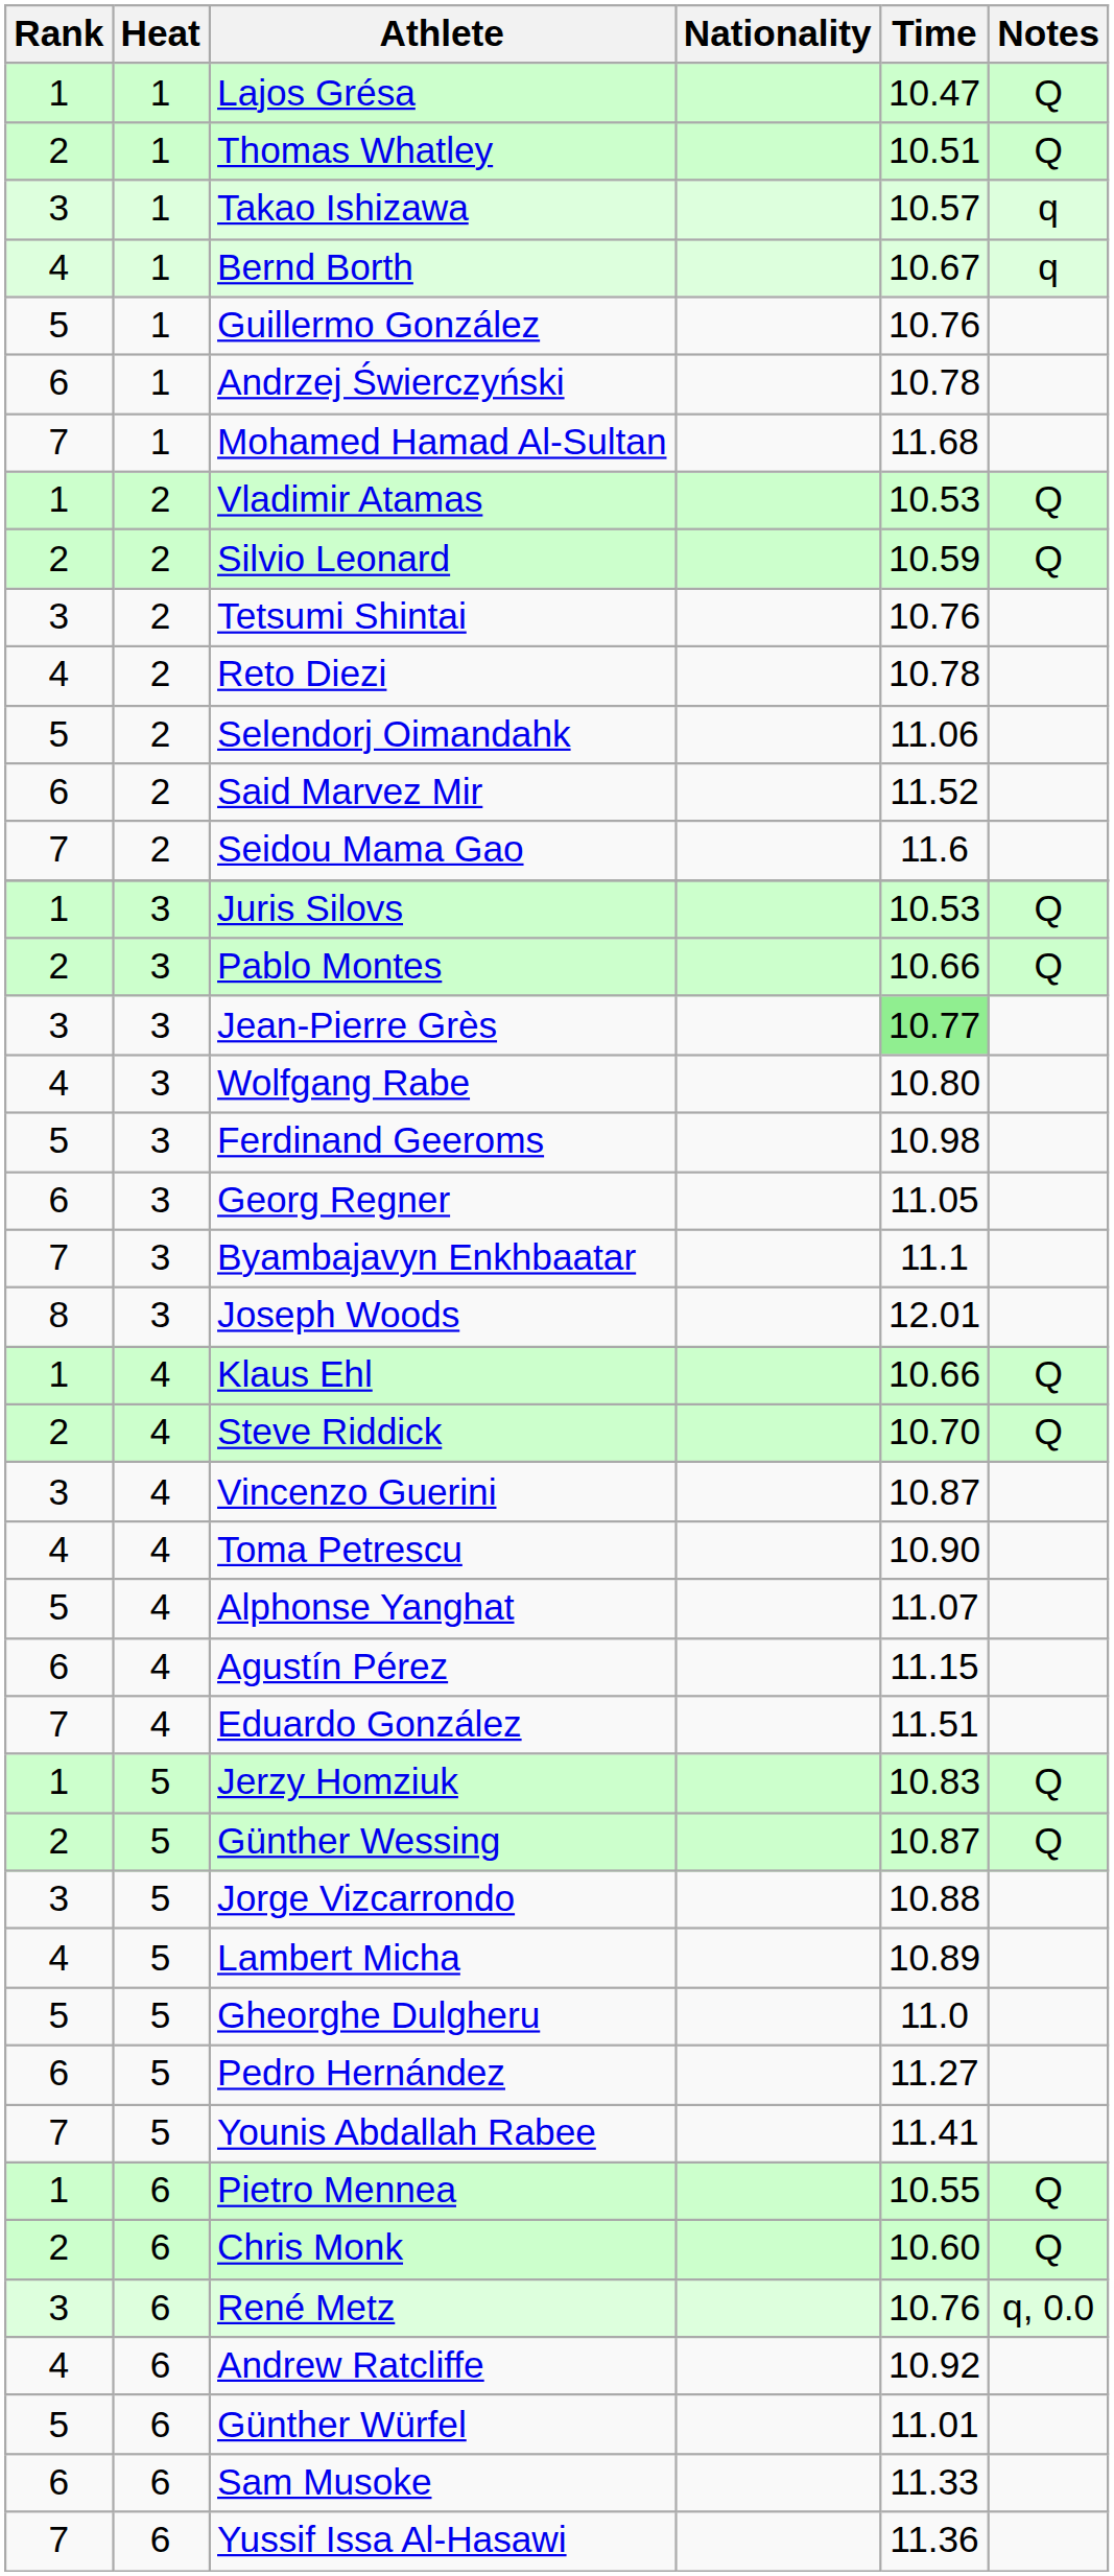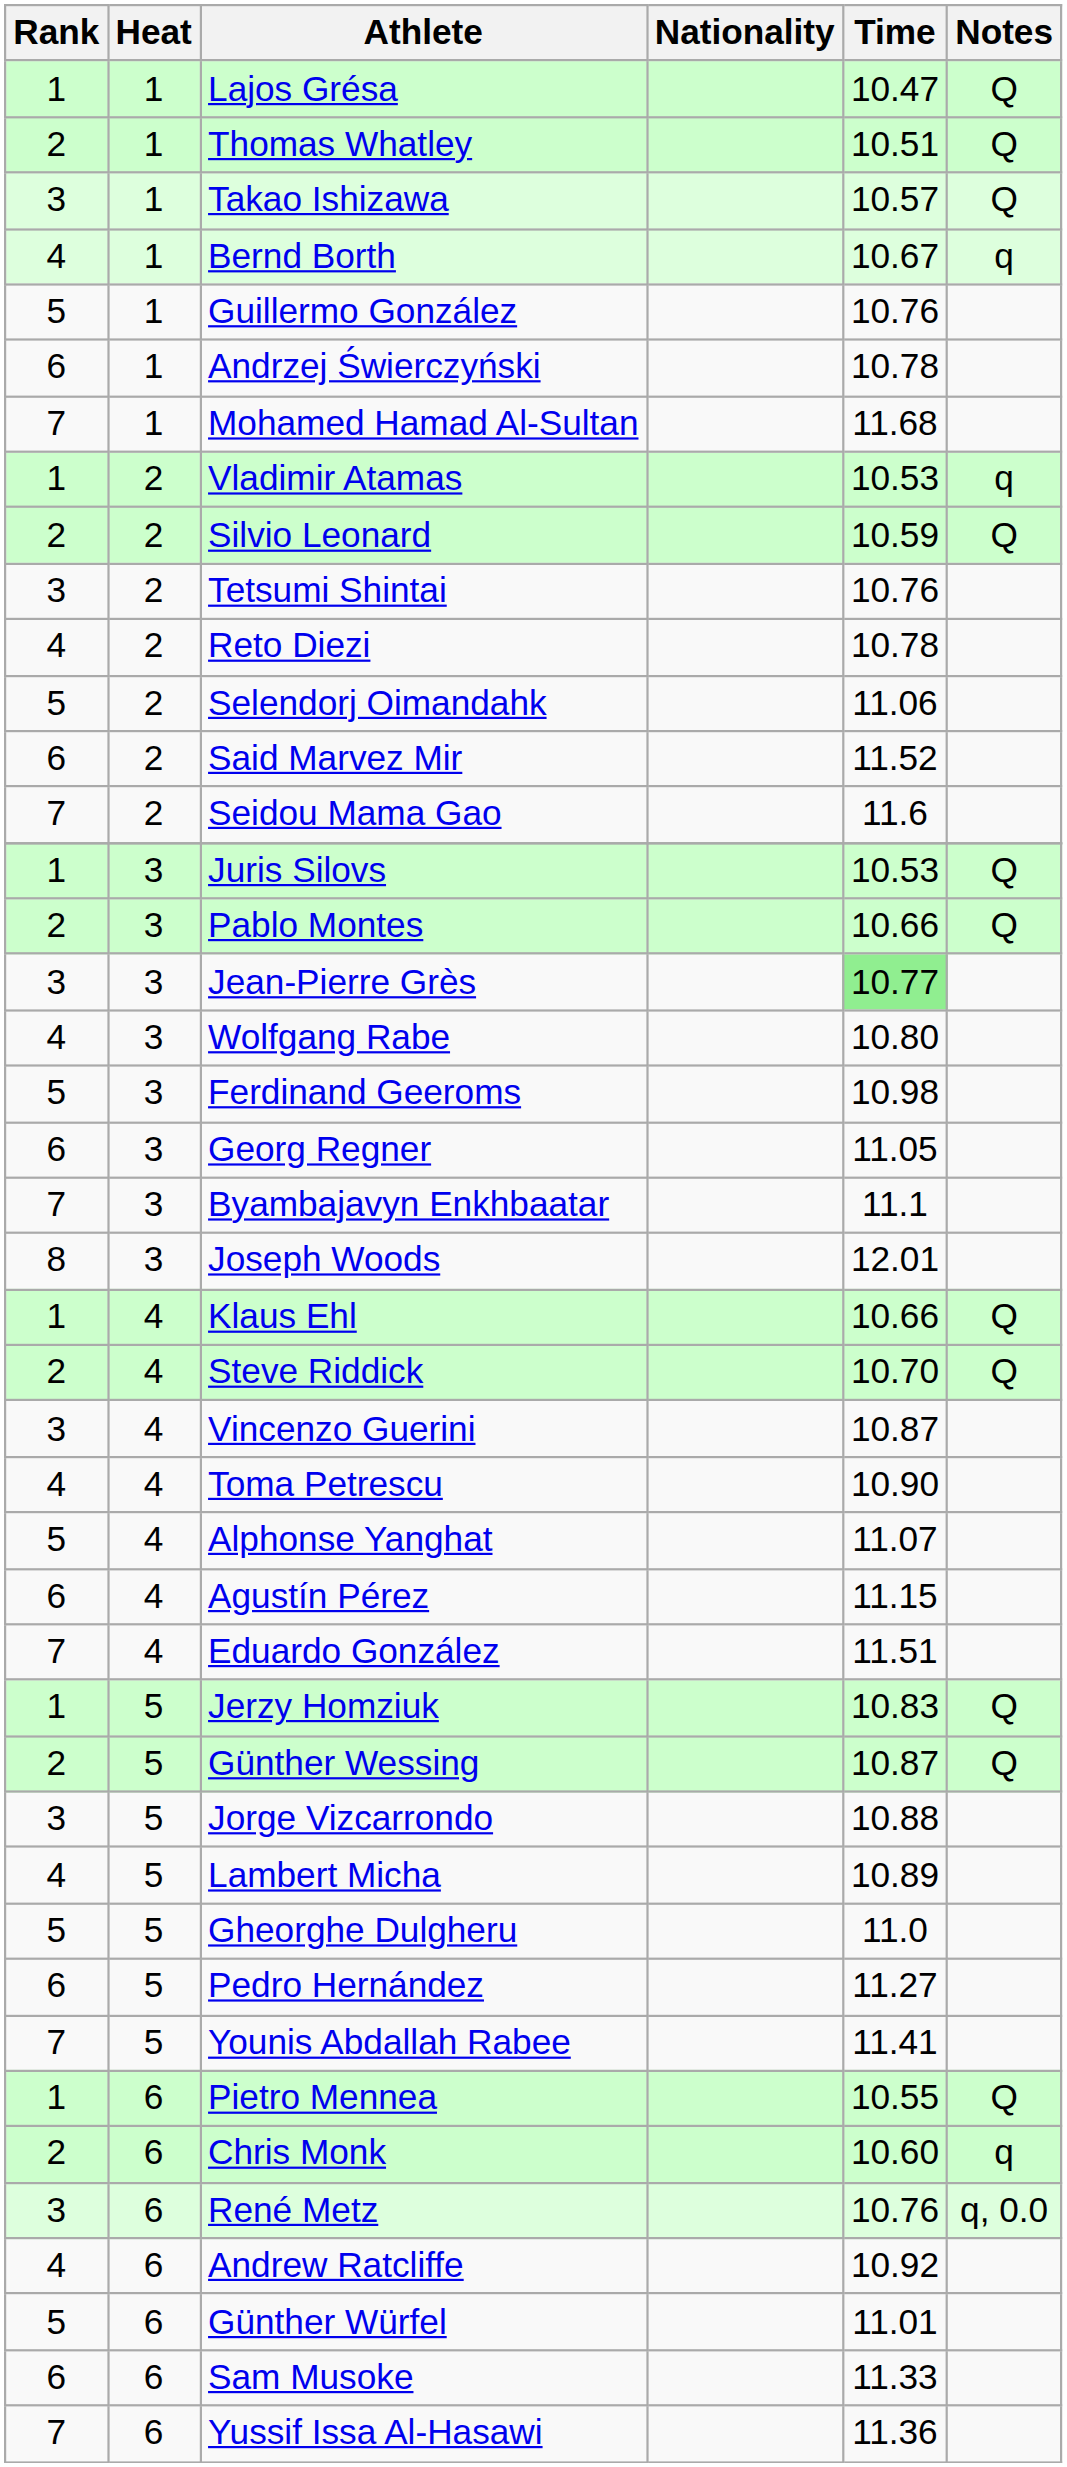 <table class="wikitable sortable" style="text-align:center">
 <tr>
 <th>Rank</th>
 <th>Heat</th>
 <th>Athlete</th>
 <th>Nationality</th>
 <th>Time</th>
 <th>Notes</th>
 </tr>
 <tr bgcolor=ccffcc>
 <td>1</td>
 <td>1</td>
 <td align=left><a href='#'>Lajos Grésa</a></td>
 <td align=left></td>
 <td>10.47</td>
 <td>Q</td>
 </tr>
 <tr bgcolor=ccffcc>
 <td>2</td>
 <td>1</td>
 <td align=left><a href='#'>Thomas Whatley</a></td>
 <td align=left></td>
 <td>10.51</td>
 <td>Q</td>
 </tr>
 <tr bgcolor=ddffdd>
 <td>3</td>
 <td>1</td>
 <td align=left><a href='#'>Takao Ishizawa</a></td>
 <td align=left></td>
 <td>10.57</td>
-<td>q</td>
+<td>Q</td>
 </tr>
 <tr bgcolor=ddffdd>
 <td>4</td>
 <td>1</td>
 <td align=left><a href='#'>Bernd Borth</a></td>
 <td align=left></td>
 <td>10.67</td>
 <td>q</td>
 </tr>
 <tr>
 <td>5</td>
 <td>1</td>
 <td align=left><a href='#'>Guillermo González</a></td>
 <td align=left></td>
 <td>10.76</td>
 <td></td>
 </tr>
 <tr>
 <td>6</td>
 <td>1</td>
 <td align=left><a href='#'>Andrzej Świerczyński</a></td>
 <td align=left></td>
 <td>10.78</td>
 <td></td>
 </tr>
 <tr>
 <td>7</td>
 <td>1</td>
 <td align=left><a href='#'>Mohamed Hamad Al-Sultan</a></td>
 <td align=left></td>
 <td>11.68</td>
 <td></td>
 </tr>
 <tr bgcolor=ccffcc>
 <td>1</td>
 <td>2</td>
 <td align=left><a href='#'>Vladimir Atamas</a></td>
 <td align=left></td>
 <td>10.53</td>
-<td>Q</td>
+<td>q</td>
 </tr>
 <tr bgcolor=ccffcc>
 <td>2</td>
 <td>2</td>
 <td align=left><a href='#'>Silvio Leonard</a></td>
 <td align=left></td>
 <td>10.59</td>
 <td>Q</td>
 </tr>
 <tr>
 <td>3</td>
 <td>2</td>
 <td align=left><a href='#'>Tetsumi Shintai</a></td>
 <td align=left></td>
 <td>10.76</td>
 <td></td>
 </tr>
 <tr>
 <td>4</td>
 <td>2</td>
 <td align=left><a href='#'>Reto Diezi</a></td>
 <td align=left></td>
 <td>10.78</td>
 <td></td>
 </tr>
 <tr>
 <td>5</td>
 <td>2</td>
 <td align=left><a href='#'>Selendorj Oimandahk</a></td>
 <td align=left></td>
 <td>11.06</td>
 <td></td>
 </tr>
 <tr>
 <td>6</td>
 <td>2</td>
 <td align=left><a href='#'>Said Marvez Mir</a></td>
 <td align=left></td>
 <td>11.52</td>
 <td></td>
 </tr>
 <tr>
 <td>7</td>
 <td>2</td>
 <td align=left><a href='#'>Seidou Mama Gao</a></td>
 <td align=left></td>
 <td>11.6</td>
 <td></td>
 </tr>
 <tr>
 </tr>
 <tr bgcolor=ccffcc>
 <td>1</td>
 <td>3</td>
 <td align=left><a href='#'>Juris Silovs</a></td>
 <td align=left></td>
 <td>10.53</td>
 <td>Q</td>
 </tr>
 <tr bgcolor=ccffcc>
 <td>2</td>
 <td>3</td>
 <td align=left><a href='#'>Pablo Montes</a></td>
 <td align=left></td>
 <td>10.66</td>
 <td>Q</td>
 </tr>
 <tr>
 <td>3</td>
 <td>3</td>
 <td align=left><a href='#'>Jean-Pierre Grès</a></td>
 <td align=left></td>
 <td style="background: lightgreen;">10.77</td>
 <td></td>
 </tr>
 <tr>
 <td>4</td>
 <td>3</td>
 <td align=left><a href='#'>Wolfgang Rabe</a></td>
 <td align=left></td>
 <td>10.80</td>
 <td></td>
 </tr>
 <tr>
 <td>5</td>
 <td>3</td>
 <td align=left><a href='#'>Ferdinand Geeroms</a></td>
 <td align=left></td>
 <td>10.98</td>
 <td></td>
 </tr>
 <tr>
 <td>6</td>
 <td>3</td>
 <td align=left><a href='#'>Georg Regner</a></td>
 <td align=left></td>
 <td>11.05</td>
 <td></td>
 </tr>
 <tr>
 <td>7</td>
 <td>3</td>
 <td align=left><a href='#'>Byambajavyn Enkhbaatar</a></td>
 <td align=left></td>
 <td>11.1</td>
 <td></td>
 </tr>
 <tr>
 <td>8</td>
 <td>3</td>
 <td align=left><a href='#'>Joseph Woods</a></td>
 <td align=left></td>
 <td>12.01</td>
 <td></td>
 </tr>
 <tr bgcolor=ccffcc>
 <td>1</td>
 <td>4</td>
 <td align=left><a href='#'>Klaus Ehl</a></td>
 <td align=left></td>
 <td>10.66</td>
 <td>Q</td>
 </tr>
 <tr bgcolor=ccffcc>
 <td>2</td>
 <td>4</td>
 <td align=left><a href='#'>Steve Riddick</a></td>
 <td align=left></td>
 <td>10.70</td>
 <td>Q</td>
 </tr>
 <tr>
 <td>3</td>
 <td>4</td>
 <td align=left><a href='#'>Vincenzo Guerini</a></td>
 <td align=left></td>
 <td>10.87</td>
 <td></td>
 </tr>
 <tr>
 <td>4</td>
 <td>4</td>
 <td align=left><a href='#'>Toma Petrescu</a></td>
 <td align=left></td>
 <td>10.90</td>
 <td></td>
 </tr>
 <tr>
 <td>5</td>
 <td>4</td>
 <td align=left><a href='#'>Alphonse Yanghat</a></td>
 <td align=left></td>
 <td>11.07</td>
 <td></td>
 </tr>
 <tr>
 <td>6</td>
 <td>4</td>
 <td align=left><a href='#'>Agustín Pérez</a></td>
 <td align=left></td>
 <td>11.15</td>
 <td></td>
 </tr>
 <tr>
 <td>7</td>
 <td>4</td>
 <td align=left><a href='#'>Eduardo González</a></td>
 <td align=left></td>
 <td>11.51</td>
 <td></td>
 </tr>
 <tr bgcolor=ccffcc>
 <td>1</td>
 <td>5</td>
 <td align=left><a href='#'>Jerzy Homziuk</a></td>
 <td align=left></td>
 <td>10.83</td>
 <td>Q</td>
 </tr>
 <tr bgcolor=ccffcc>
 <td>2</td>
 <td>5</td>
 <td align=left><a href='#'>Günther Wessing</a></td>
 <td align=left></td>
 <td>10.87</td>
 <td>Q</td>
 </tr>
 <tr>
 <td>3</td>
 <td>5</td>
 <td align=left><a href='#'>Jorge Vizcarrondo</a></td>
 <td align=left></td>
 <td>10.88</td>
 <td></td>
 </tr>
 <tr>
 <td>4</td>
 <td>5</td>
 <td align=left><a href='#'>Lambert Micha</a></td>
 <td align=left></td>
 <td>10.89</td>
 <td></td>
 </tr>
 <tr>
 <td>5</td>
 <td>5</td>
 <td align=left><a href='#'>Gheorghe Dulgheru</a></td>
 <td align=left></td>
 <td>11.0</td>
 <td></td>
 </tr>
 <tr>
 <td>6</td>
 <td>5</td>
 <td align=left><a href='#'>Pedro Hernández</a></td>
 <td align=left></td>
 <td>11.27</td>
 <td></td>
 </tr>
 <tr>
 <td>7</td>
 <td>5</td>
 <td align=left><a href='#'>Younis Abdallah Rabee</a></td>
 <td align=left></td>
 <td>11.41</td>
 <td></td>
 </tr>
 <tr bgcolor=ccffcc>
 <td>1</td>
 <td>6</td>
 <td align=left><a href='#'>Pietro Mennea</a></td>
 <td align=left></td>
 <td>10.55</td>
 <td>Q</td>
 </tr>
 <tr bgcolor=ccffcc>
 <td>2</td>
 <td>6</td>
 <td align=left><a href='#'>Chris Monk</a></td>
 <td align=left></td>
 <td>10.60</td>
-<td>Q</td>
+<td>q</td>
 </tr>
 <tr bgcolor=ddffdd>
 <td>3</td>
 <td>6</td>
 <td align=left><a href='#'>René Metz</a></td>
 <td align=left></td>
 <td>10.76</td>
 <td>q, 0.0</td>
 </tr>
 <tr>
 <td>4</td>
 <td>6</td>
 <td align=left><a href='#'>Andrew Ratcliffe</a></td>
 <td align=left></td>
 <td>10.92</td>
 <td></td>
 </tr>
 <tr>
 <td>5</td>
 <td>6</td>
 <td align=left><a href='#'>Günther Würfel</a></td>
 <td align=left></td>
 <td>11.01</td>
 <td></td>
 </tr>
 <tr>
 <td>6</td>
 <td>6</td>
 <td align=left><a href='#'>Sam Musoke</a></td>
 <td align=left></td>
 <td>11.33</td>
 <td></td>
 </tr>
 <tr>
 <td>7</td>
 <td>6</td>
 <td align=left><a href='#'>Yussif Issa Al-Hasawi</a></td>
 <td align=left></td>
 <td>11.36</td>
 <td></td>
 </tr>
 </table>
